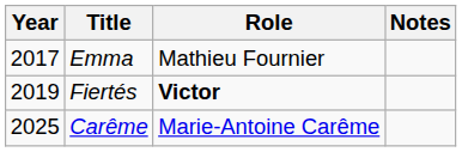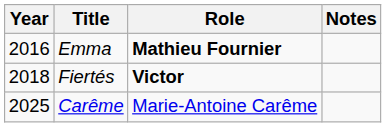 <table class="wikitable sortable">
 <tr>
 <th>Year</th>
 <th>Title</th>
 <th>Role</th>
 <th class="unsortable">Notes</th>
 </tr>
 <tr>
-<td>2017</td>
+<td>2016</td>
 <td><em>Emma</em></td>
-<td>Mathieu Fournier</td>
+<td><strong>Mathieu Fournier</strong></td>
 <td></td>
 </tr>
 <tr>
-<td>2019</td>
+<td>2018</td>
 <td><em>Fiertés</em></td>
 <td><strong>Victor</strong></td>
 <td></td>
 </tr>
 <tr>
 <td>2025</td>
 <td><em><a href='#'>Carême</a></em></td>
 <td><a href='#'>Marie-Antoine Carême</a></td>
 <td></td>
 </tr>
 </table>
